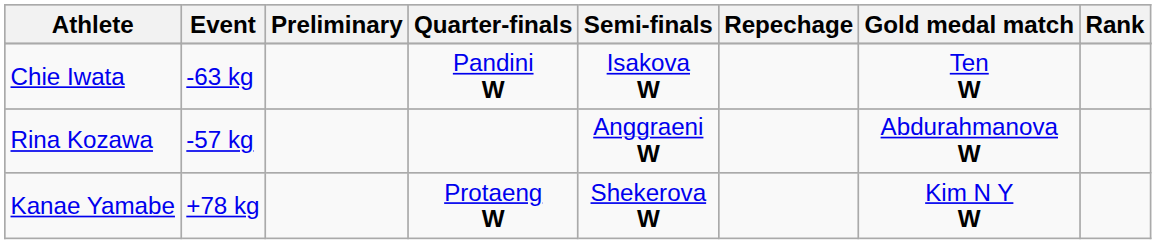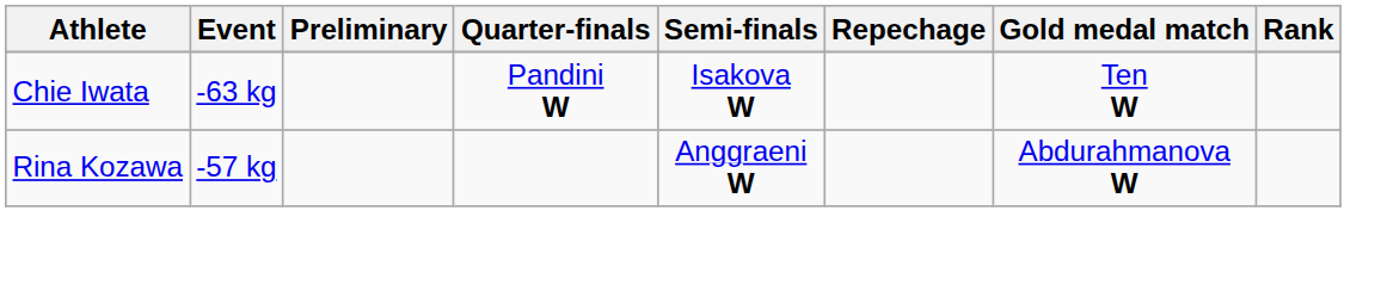 <table class="wikitable" style="font-size:90%">
 <tr>
 <th>Athlete</th>
 <th>Event</th>
 <th>Preliminary</th>
 <th>Quarter-finals</th>
 <th>Semi-finals</th>
 <th>Repechage</th>
 <th>Gold medal match</th>
 <th>Rank</th>
 </tr>
 <tr style="font-size:95%">
 </tr>
 <tr align=center>
 <td align=left><a href='#'>Chie Iwata</a></td>
 <td align=left><a href='#'>-63 kg</a></td>
 <td></td>
 <td> <a href='#'>Pandini</a><br><strong>W</strong></td>
 <td> <a href='#'>Isakova</a><br><strong>W</strong></td>
 <td></td>
 <td> <a href='#'>Ten</a><br><strong>W</strong></td>
 <td></td>
 </tr>
 <tr align=center>
 <td align=left><a href='#'>Rina Kozawa</a></td>
 <td align=left><a href='#'>-57 kg</a></td>
 <td></td>
 <td></td>
 <td> <a href='#'>Anggraeni</a><br><strong>W</strong></td>
 <td></td>
 <td> <a href='#'>Abdurahmanova</a><br><strong>W</strong></td>
 <td></td>
 </tr>
-<tr align=center>
-<td align=left><a href='#'>Kanae Yamabe</a></td>
-<td align=left><a href='#'>+78 kg</a></td>
-<td></td>
-<td> <a href='#'>Protaeng</a><br><strong>W</strong></td>
-<td> <a href='#'>Shekerova</a><br><strong>W</strong></td>
-<td></td>
-<td> <a href='#'>Kim N Y</a><br><strong>W</strong></td>
-<td></td>
-</tr>
 </table>
